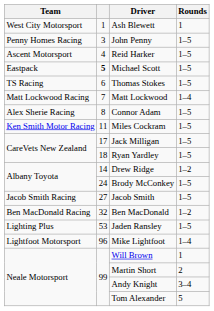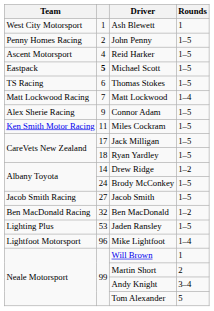 <table class="wikitable" style="font-size: 85%">
 <tr>
 <th>Team</th>
 <th></th>
 <th>Driver</th>
 <th>Rounds</th>
 </tr>
 <tr>
 <td>West City Motorsport</td>
 <td align=center>1</td>
 <td> Ash Blewett</td>
 <td>1</td>
 </tr>
 <tr>
 <td>Penny Homes Racing</td>
-<td align=center>3</td>
+<td align=center>2</td>
 <td> John Penny</td>
 <td>1–5</td>
 </tr>
 <tr>
 <td>Ascent Motorsport</td>
 <td align=center>4</td>
 <td> Reid Harker</td>
 <td>1–5</td>
 </tr>
 <tr>
 <td>Eastpack</td>
 <td align=center><strong>5</strong></td>
 <td> Michael Scott</td>
 <td>1–5</td>
 </tr>
 <tr>
 <td>TS Racing</td>
 <td align=center>6</td>
 <td> Thomas Stokes</td>
 <td>1–5</td>
 </tr>
 <tr>
 <td>Matt Lockwood Racing</td>
 <td align=center>7</td>
 <td> Matt Lockwood</td>
 <td>1–4</td>
 </tr>
 <tr>
 <td>Alex Sherie Racing</td>
-<td align=center>8</td>
+<td align=center>9</td>
 <td> Connor Adam</td>
 <td>1–5</td>
 </tr>
 <tr>
 <td><a href='#'>Ken Smith Motor Racing</a></td>
 <td align=center>11</td>
 <td> Miles Cockram</td>
 <td>1–5</td>
 </tr>
 <tr>
 <td rowspan=2>CareVets New Zealand</td>
 <td align=center>17</td>
 <td> Jack Milligan</td>
 <td>1–5</td>
 </tr>
 <tr>
 <td align=center>18</td>
 <td> Ryan Yardley</td>
 <td>1–5</td>
 </tr>
 <tr>
 <td rowspan="2">Albany Toyota</td>
 <td align=center>14</td>
 <td> Drew Ridge</td>
 <td>1–2</td>
 </tr>
 <tr>
 <td align=center>24</td>
 <td> Brody McConkey</td>
 <td>1–5</td>
 </tr>
 <tr>
 <td>Jacob Smith Racing</td>
 <td align=center>27</td>
 <td> Jacob Smith</td>
 <td>1–5</td>
 </tr>
 <tr>
 <td>Ben MacDonald Racing</td>
 <td align=center>32</td>
 <td> Ben MacDonald</td>
 <td>1–2</td>
 </tr>
 <tr>
 <td>Lighting Plus</td>
 <td align=center>53</td>
 <td> Jaden Ransley</td>
 <td>1–5</td>
 </tr>
 <tr>
 <td>Lightfoot Motorsport</td>
 <td align=center>96</td>
 <td> Mike Lightfoot</td>
 <td>1–4</td>
 </tr>
 <tr>
 <td rowspan="4">Neale Motorsport</td>
 <td rowspan="4" align=center>99</td>
 <td> <a href='#'>Will Brown</a></td>
 <td>1</td>
 </tr>
 <tr>
 <td> Martin Short</td>
 <td>2</td>
 </tr>
 <tr>
 <td> Andy Knight</td>
 <td>3–4</td>
 </tr>
 <tr>
 <td> Tom Alexander</td>
 <td>5</td>
 </tr>
 </table>
